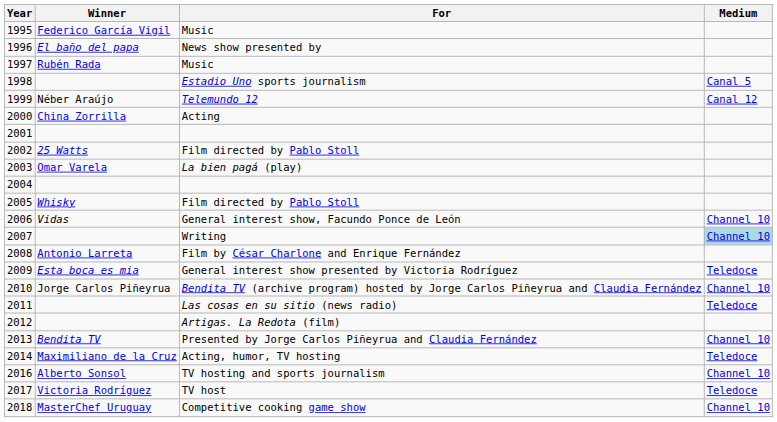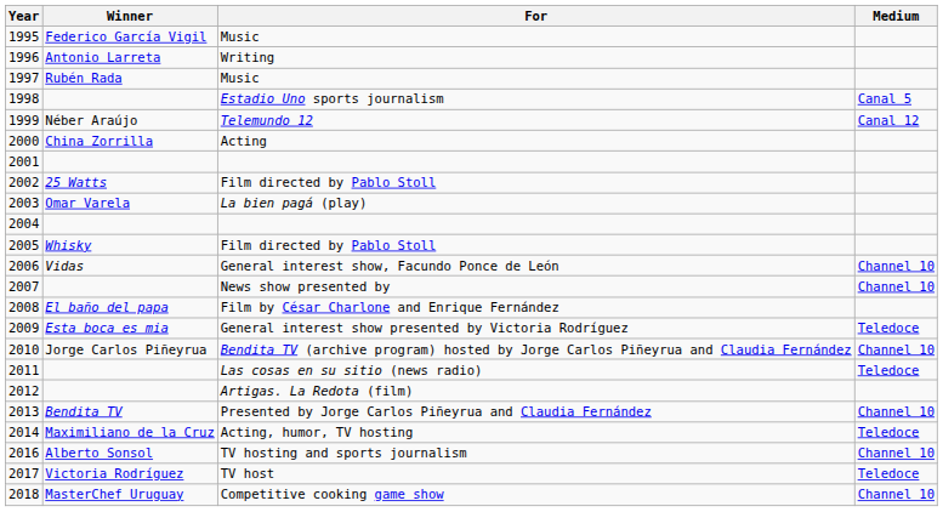 <table class="wikitable">
 <tr>
 <th>Year</th>
 <th>Winner</th>
 <th>For</th>
 <th>Medium</th>
 </tr>
 <tr>
 <td>1995</td>
 <td><a href='#'>Federico García Vigil</a></td>
 <td>Music</td>
 <td></td>
 </tr>
 <tr>
 <td>1996</td>
-<td><em><a href='#'>El baño del papa</a></em></td>
-<td>News show presented by </td>
+<td><a href='#'>Antonio Larreta</a></td>
+<td>Writing</td>
 <td></td>
 </tr>
 <tr>
 <td>1997</td>
 <td><a href='#'>Rubén Rada</a></td>
 <td>Music</td>
 <td></td>
 </tr>
 <tr>
 <td>1998</td>
 <td></td>
 <td><em><a href='#'>Estadio Uno</a></em> sports journalism</td>
 <td><a href='#'>Canal 5</a></td>
 </tr>
 <tr>
 <td>1999</td>
 <td>Néber Araújo</td>
 <td><em><a href='#'>Telemundo 12</a></em></td>
 <td><a href='#'>Canal 12</a></td>
 </tr>
 <tr>
 <td>2000</td>
 <td><a href='#'>China Zorrilla</a></td>
 <td>Acting</td>
 <td></td>
 </tr>
 <tr>
 <td>2001</td>
 <td></td>
 <td></td>
 <td></td>
 </tr>
 <tr>
 <td>2002</td>
 <td><em><a href='#'>25 Watts</a></em></td>
 <td>Film directed by <a href='#'>Pablo Stoll</a></td>
 <td></td>
 </tr>
 <tr>
 <td>2003</td>
 <td><a href='#'>Omar Varela</a></td>
 <td><em>La bien pagá</em> (play)</td>
 <td></td>
 </tr>
 <tr>
 <td>2004</td>
 <td></td>
 <td></td>
 <td></td>
 </tr>
 <tr>
 <td>2005</td>
 <td><em><a href='#'>Whisky</a></em></td>
 <td>Film directed by <a href='#'>Pablo Stoll</a></td>
 <td></td>
 </tr>
 <tr>
 <td>2006</td>
 <td><em>Vidas</em></td>
 <td>General interest show, Facundo Ponce de León</td>
 <td><a href='#'>Channel 10</a></td>
 </tr>
 <tr>
 <td>2007</td>
 <td><em></em></td>
-<td>Writing</td>
-<td style="background: lightblue;"><a href='#'>Channel 10</a></td>
+<td>News show presented by </td>
+<td><a href='#'>Channel 10</a></td>
 </tr>
 <tr>
 <td>2008</td>
-<td><a href='#'>Antonio Larreta</a></td>
+<td><em><a href='#'>El baño del papa</a></em></td>
 <td>Film by <a href='#'>César Charlone</a> and Enrique Fernández</td>
 <td></td>
 </tr>
 <tr>
 <td>2009</td>
 <td><em><a href='#'>Esta boca es mia</a></em></td>
 <td>General interest show presented by Victoria Rodríguez</td>
 <td><a href='#'>Teledoce</a></td>
 </tr>
 <tr>
 <td>2010</td>
 <td>Jorge Carlos Piñeyrua</td>
 <td><em><a href='#'>Bendita TV</a></em> (archive program) hosted by Jorge Carlos Piñeyrua and <a href='#'>Claudia Fernández</a></td>
 <td><a href='#'>Channel 10</a></td>
 </tr>
 <tr>
 <td>2011</td>
 <td></td>
 <td><em>Las cosas en su sitio</em> (news radio)</td>
 <td><a href='#'>Teledoce</a></td>
 </tr>
 <tr>
 <td>2012</td>
 <td></td>
 <td><em>Artigas. La Redota</em> (film)</td>
 <td></td>
 </tr>
 <tr>
 <td>2013</td>
 <td><em><a href='#'>Bendita TV</a></em></td>
 <td>Presented by Jorge Carlos Piñeyrua and <a href='#'>Claudia Fernández</a></td>
 <td><a href='#'>Channel 10</a></td>
 </tr>
 <tr>
 <td>2014</td>
 <td><a href='#'>Maximiliano de la Cruz</a></td>
 <td>Acting, humor, TV hosting</td>
 <td><a href='#'>Teledoce</a></td>
 </tr>
 <tr>
 <td>2016</td>
 <td><a href='#'>Alberto Sonsol</a></td>
 <td>TV hosting and sports journalism</td>
 <td><a href='#'>Channel 10</a></td>
 </tr>
 <tr>
 <td>2017</td>
 <td><a href='#'>Victoria Rodríguez</a></td>
 <td>TV host</td>
 <td><a href='#'>Teledoce</a></td>
 </tr>
 <tr>
 <td>2018</td>
 <td><a href='#'>MasterChef Uruguay</a></td>
 <td>Competitive cooking <a href='#'>game show</a></td>
 <td><a href='#'>Channel 10</a></td>
 </tr>
 </table>
